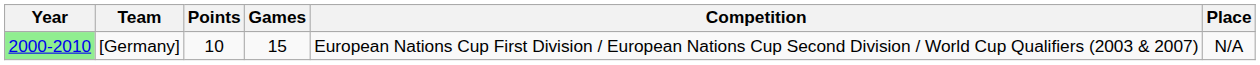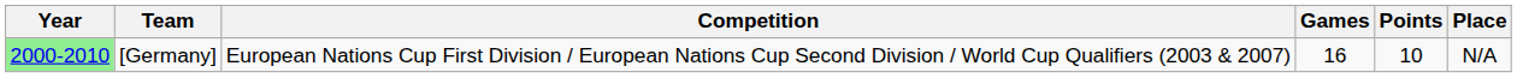 <table class="wikitable">
 <tr>
 <th>Year</th>
 <th>Team</th>
+<th>Competition</th>
+<th>Games</th>
 <th>Points</th>
-<th>Games</th>
-<th>Competition</th>
 <th>Place</th>
 </tr>
 <tr align="center">
 <td style="background: lightgreen;"><a href='#'>2000-2010</a></td>
 <td>[Germany]</td>
+<td>European Nations Cup First Division / European Nations Cup Second Division / World Cup Qualifiers (2003 & 2007)</td>
+<td>16</td>
 <td>10</td>
-<td>15</td>
-<td>European Nations Cup First Division / European Nations Cup Second Division / World Cup Qualifiers (2003 & 2007)</td>
 <td>N/A</td>
 </tr>
 </table>
